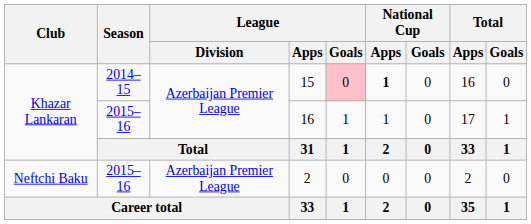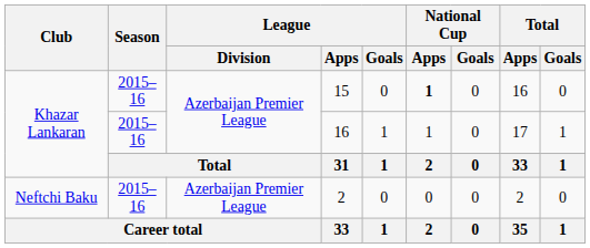 <table class="wikitable" style="text-align: center;">
 <tr>
 <th rowspan="2">Club</th>
 <th rowspan="2">Season</th>
 <th colspan="3">League</th>
 <th colspan="2">National Cup</th>
 <th colspan="2">Total</th>
 </tr>
 <tr>
 <th>Division</th>
 <th>Apps</th>
 <th>Goals</th>
 <th>Apps</th>
 <th>Goals</th>
 <th>Apps</th>
 <th>Goals</th>
 </tr>
 <tr>
 <td rowspan="3" valign="center"><a href='#'>Khazar Lankaran</a></td>
-<td><a href='#'>2014–15</a></td>
+<td><a href='#'>2015–16</a></td>
 <td rowspan="2" valign="center"><a href='#'>Azerbaijan Premier League</a></td>
 <td>15</td>
-<td style="background: pink;">0</td>
+<td>0</td>
 <td><strong>1</strong></td>
 <td>0</td>
 <td>16</td>
 <td>0</td>
 </tr>
 <tr>
 <td><a href='#'>2015–16</a></td>
 <td>16</td>
 <td>1</td>
 <td>1</td>
 <td>0</td>
 <td>17</td>
 <td>1</td>
 </tr>
 <tr>
 <th colspan="2">Total</th>
 <th>31</th>
 <th>1</th>
 <th>2</th>
 <th>0</th>
 <th>33</th>
 <th>1</th>
 </tr>
 <tr>
 <td valign="center"><a href='#'>Neftchi Baku</a></td>
 <td><a href='#'>2015–16</a></td>
 <td><a href='#'>Azerbaijan Premier League</a></td>
 <td>2</td>
 <td>0</td>
 <td>0</td>
 <td>0</td>
 <td>2</td>
 <td>0</td>
 </tr>
 <tr>
 <th colspan="3">Career total</th>
 <th>33</th>
 <th>1</th>
 <th>2</th>
 <th>0</th>
 <th>35</th>
 <th>1</th>
 </tr>
 </table>
